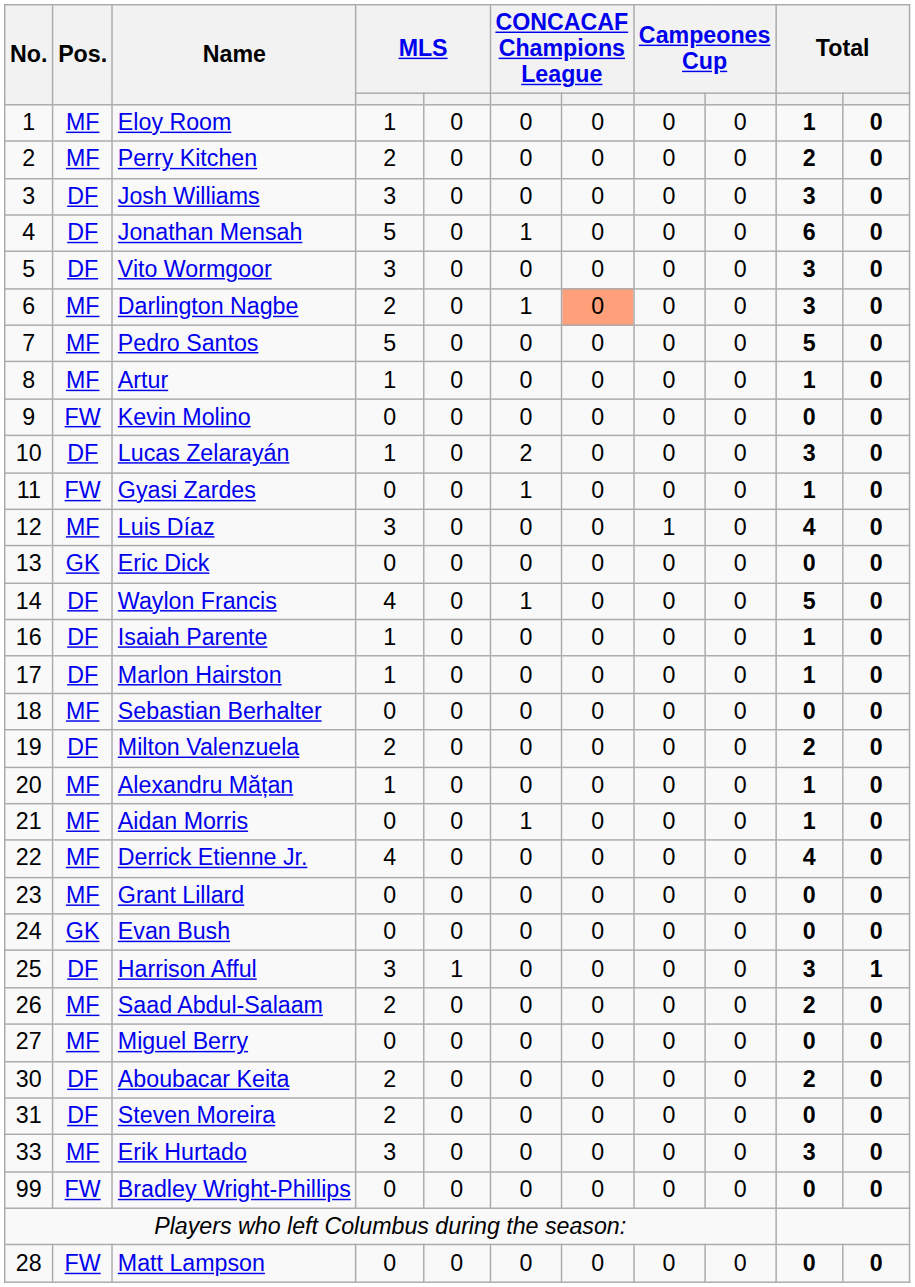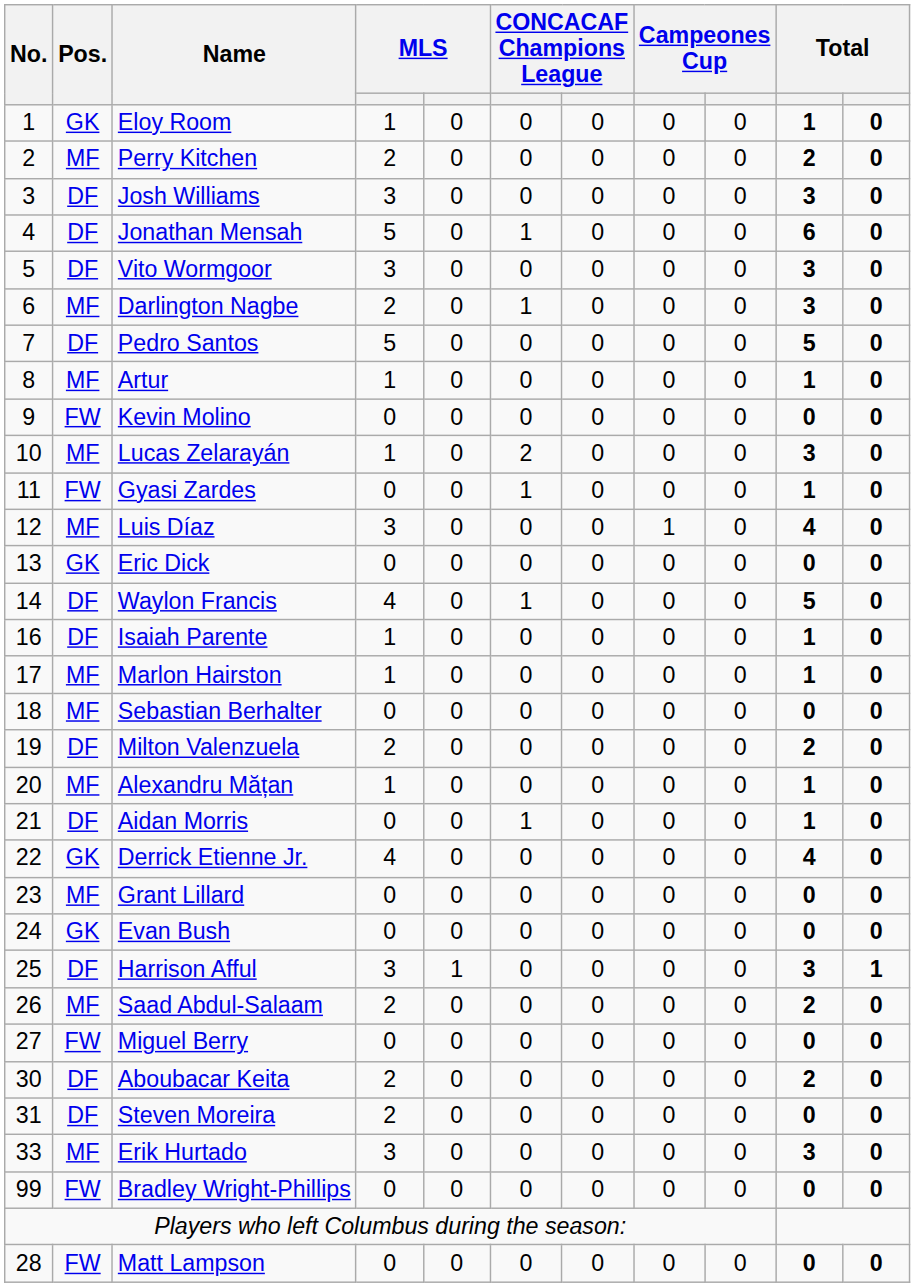 <table class="wikitable sortable" style="text-align: center;">
 <tr>
 <th rowspan=2>No.</th>
 <th rowspan=2>Pos.</th>
 <th rowspan=2>Name</th>
 <th colspan=2 style="width:85px;"><a href='#'>MLS</a></th>
 <th colspan=2 style="width:85px;"><a href='#'>CONCACAF Champions League</a></th>
 <th colspan=2 style="width:85px;"><a href='#'>Campeones Cup</a></th>
 <th colspan=2 style="width:85px;"><strong>Total</strong></th>
 </tr>
 <tr>
 <th></th>
 <th></th>
 <th></th>
 <th></th>
 <th></th>
 <th></th>
 <th></th>
 <th></th>
 </tr>
 <tr>
 <td>1</td>
-<td><a href='#'>MF</a></td>
+<td><a href='#'>GK</a></td>
 <td align=left> <a href='#'>Eloy Room</a></td>
 <td>1</td>
 <td>0</td>
 <td>0</td>
 <td>0</td>
 <td>0</td>
 <td>0</td>
 <td><strong>1</strong></td>
 <td><strong>0</strong></td>
 </tr>
 <tr>
 <td>2</td>
 <td><a href='#'>MF</a></td>
 <td align=left> <a href='#'>Perry Kitchen</a></td>
 <td>2</td>
 <td>0</td>
 <td>0</td>
 <td>0</td>
 <td>0</td>
 <td>0</td>
 <td><strong>2</strong></td>
 <td><strong>0</strong></td>
 </tr>
 <tr>
 <td>3</td>
 <td><a href='#'>DF</a></td>
 <td align=left> <a href='#'>Josh Williams</a></td>
 <td>3</td>
 <td>0</td>
 <td>0</td>
 <td>0</td>
 <td>0</td>
 <td>0</td>
 <td><strong>3</strong></td>
 <td><strong>0</strong></td>
 </tr>
 <tr>
 <td>4</td>
 <td><a href='#'>DF</a></td>
 <td align=left> <a href='#'>Jonathan Mensah</a></td>
 <td>5</td>
 <td>0</td>
 <td>1</td>
 <td>0</td>
 <td>0</td>
 <td>0</td>
 <td><strong>6</strong></td>
 <td><strong>0</strong></td>
 </tr>
 <tr>
 <td>5</td>
 <td><a href='#'>DF</a></td>
 <td align=left> <a href='#'>Vito Wormgoor</a></td>
 <td>3</td>
 <td>0</td>
 <td>0</td>
 <td>0</td>
 <td>0</td>
 <td>0</td>
 <td><strong>3</strong></td>
 <td><strong>0</strong></td>
 </tr>
 <tr>
 <td>6</td>
 <td><a href='#'>MF</a></td>
 <td align=left> <a href='#'>Darlington Nagbe</a></td>
 <td>2</td>
 <td>0</td>
 <td>1</td>
-<td style="background: lightsalmon;">0</td>
+<td>0</td>
 <td>0</td>
 <td>0</td>
 <td><strong>3</strong></td>
 <td><strong>0</strong></td>
 </tr>
 <tr>
 <td>7</td>
-<td><a href='#'>MF</a></td>
+<td><a href='#'>DF</a></td>
 <td align=left> <a href='#'>Pedro Santos</a></td>
 <td>5</td>
 <td>0</td>
 <td>0</td>
 <td>0</td>
 <td>0</td>
 <td>0</td>
 <td><strong>5</strong></td>
 <td><strong>0</strong></td>
 </tr>
 <tr>
 <td>8</td>
 <td><a href='#'>MF</a></td>
 <td align=left> <a href='#'>Artur</a></td>
 <td>1</td>
 <td>0</td>
 <td>0</td>
 <td>0</td>
 <td>0</td>
 <td>0</td>
 <td><strong>1</strong></td>
 <td><strong>0</strong></td>
 </tr>
 <tr>
 <td>9</td>
 <td><a href='#'>FW</a></td>
 <td align=left> <a href='#'>Kevin Molino</a></td>
 <td>0</td>
 <td>0</td>
 <td>0</td>
 <td>0</td>
 <td>0</td>
 <td>0</td>
 <td><strong>0</strong></td>
 <td><strong>0</strong></td>
 </tr>
 <tr>
 <td>10</td>
-<td><a href='#'>DF</a></td>
+<td><a href='#'>MF</a></td>
 <td align=left> <a href='#'>Lucas Zelarayán</a></td>
 <td>1</td>
 <td>0</td>
 <td>2</td>
 <td>0</td>
 <td>0</td>
 <td>0</td>
 <td><strong>3</strong></td>
 <td><strong>0</strong></td>
 </tr>
 <tr>
 <td>11</td>
 <td><a href='#'>FW</a></td>
 <td align=left> <a href='#'>Gyasi Zardes</a></td>
 <td>0</td>
 <td>0</td>
 <td>1</td>
 <td>0</td>
 <td>0</td>
 <td>0</td>
 <td><strong>1</strong></td>
 <td><strong>0</strong></td>
 </tr>
 <tr>
 <td>12</td>
 <td><a href='#'>MF</a></td>
 <td align=left> <a href='#'>Luis Díaz</a></td>
 <td>3</td>
 <td>0</td>
 <td>0</td>
 <td>0</td>
 <td>1</td>
 <td>0</td>
 <td><strong>4</strong></td>
 <td><strong>0</strong></td>
 </tr>
 <tr>
 <td>13</td>
 <td><a href='#'>GK</a></td>
 <td align=left> <a href='#'>Eric Dick</a></td>
 <td>0</td>
 <td>0</td>
 <td>0</td>
 <td>0</td>
 <td>0</td>
 <td>0</td>
 <td><strong>0</strong></td>
 <td><strong>0</strong></td>
 </tr>
 <tr>
 <td>14</td>
 <td><a href='#'>DF</a></td>
 <td align=left> <a href='#'>Waylon Francis</a></td>
 <td>4</td>
 <td>0</td>
 <td>1</td>
 <td>0</td>
 <td>0</td>
 <td>0</td>
 <td><strong>5</strong></td>
 <td><strong>0</strong></td>
 </tr>
 <tr>
 <td>16</td>
 <td><a href='#'>DF</a></td>
 <td align=left> <a href='#'>Isaiah Parente</a></td>
 <td>1</td>
 <td>0</td>
 <td>0</td>
 <td>0</td>
 <td>0</td>
 <td>0</td>
 <td><strong>1</strong></td>
 <td><strong>0</strong></td>
 </tr>
 <tr>
 <td>17</td>
-<td><a href='#'>DF</a></td>
+<td><a href='#'>MF</a></td>
 <td align=left> <a href='#'>Marlon Hairston</a></td>
 <td>1</td>
 <td>0</td>
 <td>0</td>
 <td>0</td>
 <td>0</td>
 <td>0</td>
 <td><strong>1</strong></td>
 <td><strong>0</strong></td>
 </tr>
 <tr>
 <td>18</td>
 <td><a href='#'>MF</a></td>
 <td align=left> <a href='#'>Sebastian Berhalter</a></td>
 <td>0</td>
 <td>0</td>
 <td>0</td>
 <td>0</td>
 <td>0</td>
 <td>0</td>
 <td><strong>0</strong></td>
 <td><strong>0</strong></td>
 </tr>
 <tr>
 <td>19</td>
 <td><a href='#'>DF</a></td>
 <td align=left> <a href='#'>Milton Valenzuela</a></td>
 <td>2</td>
 <td>0</td>
 <td>0</td>
 <td>0</td>
 <td>0</td>
 <td>0</td>
 <td><strong>2</strong></td>
 <td><strong>0</strong></td>
 </tr>
 <tr>
 <td>20</td>
 <td><a href='#'>MF</a></td>
 <td align=left> <a href='#'>Alexandru Mățan</a></td>
 <td>1</td>
 <td>0</td>
 <td>0</td>
 <td>0</td>
 <td>0</td>
 <td>0</td>
 <td><strong>1</strong></td>
 <td><strong>0</strong></td>
 </tr>
 <tr>
 <td>21</td>
-<td><a href='#'>MF</a></td>
+<td><a href='#'>DF</a></td>
 <td align=left> <a href='#'>Aidan Morris</a></td>
 <td>0</td>
 <td>0</td>
 <td>1</td>
 <td>0</td>
 <td>0</td>
 <td>0</td>
 <td><strong>1</strong></td>
 <td><strong>0</strong></td>
 </tr>
 <tr>
 <td>22</td>
-<td><a href='#'>MF</a></td>
+<td><a href='#'>GK</a></td>
 <td align=left> <a href='#'>Derrick Etienne Jr.</a></td>
 <td>4</td>
 <td>0</td>
 <td>0</td>
 <td>0</td>
 <td>0</td>
 <td>0</td>
 <td><strong>4</strong></td>
 <td><strong>0</strong></td>
 </tr>
 <tr>
 <td>23</td>
 <td><a href='#'>MF</a></td>
 <td align=left> <a href='#'>Grant Lillard</a></td>
 <td>0</td>
 <td>0</td>
 <td>0</td>
 <td>0</td>
 <td>0</td>
 <td>0</td>
 <td><strong>0</strong></td>
 <td><strong>0</strong></td>
 </tr>
 <tr>
 <td>24</td>
 <td><a href='#'>GK</a></td>
 <td align=left> <a href='#'>Evan Bush</a></td>
 <td>0</td>
 <td>0</td>
 <td>0</td>
 <td>0</td>
 <td>0</td>
 <td>0</td>
 <td><strong>0</strong></td>
 <td><strong>0</strong></td>
 </tr>
 <tr>
 <td>25</td>
 <td><a href='#'>DF</a></td>
 <td align=left> <a href='#'>Harrison Afful</a></td>
 <td>3</td>
 <td>1</td>
 <td>0</td>
 <td>0</td>
 <td>0</td>
 <td>0</td>
 <td><strong>3</strong></td>
 <td><strong>1</strong></td>
 </tr>
 <tr>
 <td>26</td>
 <td><a href='#'>MF</a></td>
 <td align=left> <a href='#'>Saad Abdul-Salaam</a></td>
 <td>2</td>
 <td>0</td>
 <td>0</td>
 <td>0</td>
 <td>0</td>
 <td>0</td>
 <td><strong>2</strong></td>
 <td><strong>0</strong></td>
 </tr>
 <tr>
 <td>27</td>
-<td><a href='#'>MF</a></td>
+<td><a href='#'>FW</a></td>
 <td align=left> <a href='#'>Miguel Berry</a></td>
 <td>0</td>
 <td>0</td>
 <td>0</td>
 <td>0</td>
 <td>0</td>
 <td>0</td>
 <td><strong>0</strong></td>
 <td><strong>0</strong></td>
 </tr>
 <tr>
 <td>30</td>
 <td><a href='#'>DF</a></td>
 <td align=left> <a href='#'>Aboubacar Keita</a></td>
 <td>2</td>
 <td>0</td>
 <td>0</td>
 <td>0</td>
 <td>0</td>
 <td>0</td>
 <td><strong>2</strong></td>
 <td><strong>0</strong></td>
 </tr>
 <tr>
 <td>31</td>
 <td><a href='#'>DF</a></td>
 <td align=left> <a href='#'>Steven Moreira</a></td>
 <td>2</td>
 <td>0</td>
 <td>0</td>
 <td>0</td>
 <td>0</td>
 <td>0</td>
 <td><strong>0</strong></td>
 <td><strong>0</strong></td>
 </tr>
 <tr>
 <td>33</td>
 <td><a href='#'>MF</a></td>
 <td align=left> <a href='#'>Erik Hurtado</a></td>
 <td>3</td>
 <td>0</td>
 <td>0</td>
 <td>0</td>
 <td>0</td>
 <td>0</td>
 <td><strong>3</strong></td>
 <td><strong>0</strong></td>
 </tr>
 <tr>
 <td>99</td>
 <td><a href='#'>FW</a></td>
 <td align=left> <a href='#'>Bradley Wright-Phillips</a></td>
 <td>0</td>
 <td>0</td>
 <td>0</td>
 <td>0</td>
 <td>0</td>
 <td>0</td>
 <td><strong>0</strong></td>
 <td><strong>0</strong></td>
 </tr>
 <tr>
 <td colspan=9 align=center><em>Players who left Columbus during the season:</em></td>
 </tr>
 <tr>
 <td>28</td>
 <td><a href='#'>FW</a></td>
 <td align=left> <a href='#'>Matt Lampson</a></td>
 <td>0</td>
 <td>0</td>
 <td>0</td>
 <td>0</td>
 <td>0</td>
 <td>0</td>
 <td><strong>0</strong></td>
 <td><strong>0</strong></td>
 </tr>
 </table>
